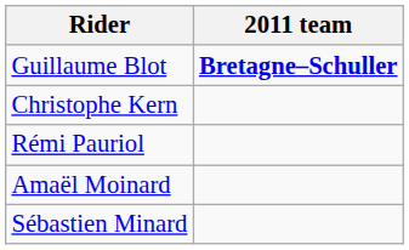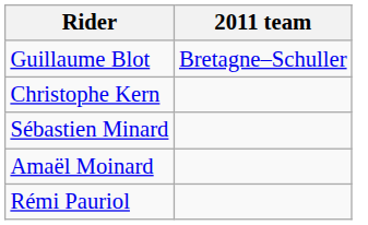 <table class="wikitable">
 <tr>
 <th>Rider</th>
 <th>2011 team</th>
 </tr>
 <tr>
 <td><a href='#'>Guillaume Blot</a></td>
-<td><strong><a href='#'>Bretagne–Schuller</a></strong></td>
+<td><a href='#'>Bretagne–Schuller</a></td>
 </tr>
 <tr>
 <td><a href='#'>Christophe Kern</a></td>
 <td></td>
 </tr>
 <tr>
-<td><a href='#'>Rémi Pauriol</a></td>
+<td><a href='#'>Sébastien Minard</a></td>
 <td></td>
 </tr>
 <tr>
 <td><a href='#'>Amaël Moinard</a></td>
 <td></td>
 </tr>
 <tr>
-<td><a href='#'>Sébastien Minard</a></td>
+<td><a href='#'>Rémi Pauriol</a></td>
 <td></td>
 </tr>
 </table>
